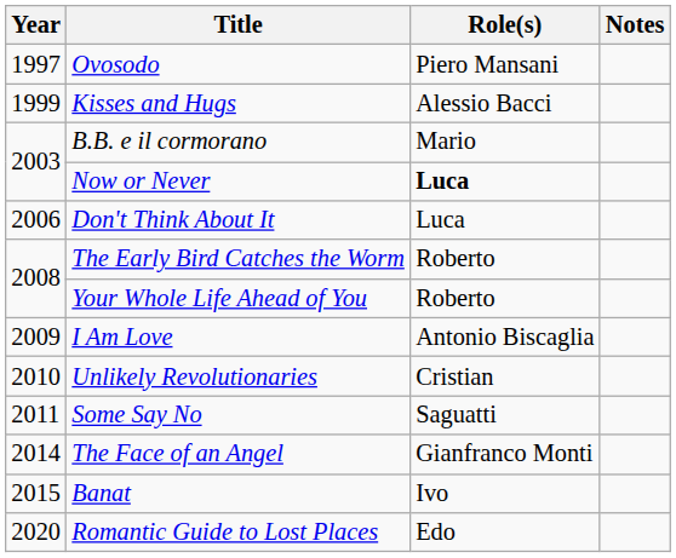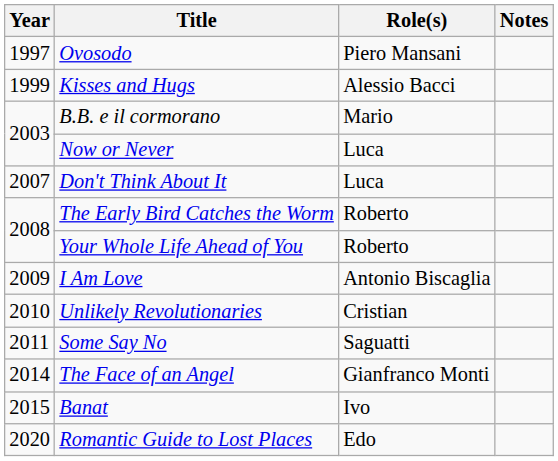 <table class="wikitable plainrowheaders sortable">
 <tr>
 <th scope="col">Year</th>
 <th scope="col">Title</th>
 <th scope="col">Role(s)</th>
 <th scope="col" class="unsortable">Notes</th>
 </tr>
 <tr>
 <td>1997</td>
 <td><em><a href='#'>Ovosodo</a></em></td>
 <td>Piero Mansani</td>
 <td></td>
 </tr>
 <tr>
 <td>1999</td>
 <td><em><a href='#'>Kisses and Hugs</a></em></td>
 <td>Alessio Bacci</td>
 <td></td>
 </tr>
 <tr>
 <td rowspan="2">2003</td>
 <td><em>B.B. e il cormorano</em></td>
 <td>Mario</td>
 <td></td>
 </tr>
 <tr>
 <td><em><a href='#'>Now or Never</a></em></td>
-<td><strong>Luca</strong></td>
+<td>Luca</td>
 <td></td>
 </tr>
 <tr>
-<td>2006</td>
+<td>2007</td>
 <td><em><a href='#'>Don't Think About It</a></em></td>
 <td>Luca</td>
 <td></td>
 </tr>
 <tr>
 <td rowspan="2">2008</td>
 <td><em><a href='#'>The Early Bird Catches the Worm</a></em></td>
 <td>Roberto</td>
 <td></td>
 </tr>
 <tr>
 <td><em><a href='#'>Your Whole Life Ahead of You</a></em></td>
 <td>Roberto</td>
 <td></td>
 </tr>
 <tr>
 <td>2009</td>
 <td><em><a href='#'>I Am Love</a></em></td>
 <td>Antonio Biscaglia</td>
 <td></td>
 </tr>
 <tr>
 <td>2010</td>
 <td><em><a href='#'>Unlikely Revolutionaries</a></em></td>
 <td>Cristian</td>
 <td></td>
 </tr>
 <tr>
 <td>2011</td>
 <td><em><a href='#'>Some Say No</a></em></td>
 <td>Saguatti</td>
 <td></td>
 </tr>
 <tr>
 <td>2014</td>
 <td><em><a href='#'>The Face of an Angel</a></em></td>
 <td>Gianfranco Monti</td>
 <td></td>
 </tr>
 <tr>
 <td>2015</td>
 <td><em><a href='#'>Banat</a></em></td>
 <td>Ivo</td>
 <td></td>
 </tr>
 <tr>
 <td>2020</td>
 <td><em><a href='#'>Romantic Guide to Lost Places</a></em></td>
 <td>Edo</td>
 <td></td>
 </tr>
 </table>
